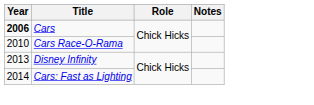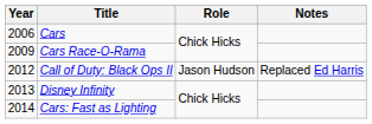 <table class="wikitable sortable">
 <tr style="background:#b0c4de; text-align:center;">
 <th>Year</th>
 <th>Title</th>
 <th>Role</th>
 <th>Notes</th>
 </tr>
 <tr>
-<td><strong>2006</strong></td>
+<td>2006</td>
 <td><em><a href='#'>Cars</a></em></td>
 <td rowspan="2">Chick Hicks</td>
 <td></td>
 </tr>
 <tr>
-<td>2010</td>
+<td>2009</td>
 <td><em><a href='#'>Cars Race-O-Rama</a></em></td>
 <td></td>
+</tr>
+<tr>
+<td>2012</td>
+<td><em><a href='#'>Call of Duty: Black Ops II</a></em></td>
+<td>Jason Hudson</td>
+<td>Replaced <a href='#'>Ed Harris</a></td>
 </tr>
 <tr>
 <td>2013</td>
 <td><em><a href='#'>Disney Infinity</a></em></td>
 <td rowspan="2">Chick Hicks</td>
 <td></td>
 </tr>
 <tr>
 <td>2014</td>
 <td><em><a href='#'>Cars: Fast as Lighting</a></em></td>
 <td></td>
 </tr>
 </table>
